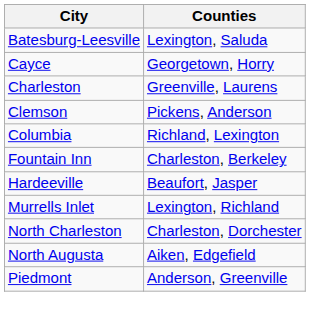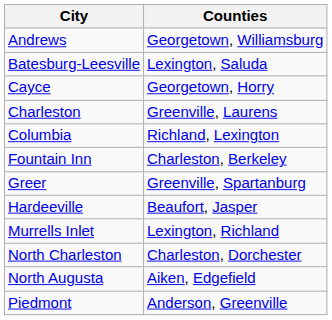 <table class="wikitable sortable">
 <tr>
 <th>City</th>
 <th>Counties</th>
+</tr>
+<tr --->
+<td><a href='#'>Andrews</a></td>
+<td><a href='#'>Georgetown</a>, <a href='#'>Williamsburg</a></td>
 </tr>
 <tr --->
 <td><a href='#'>Batesburg-Leesville</a></td>
 <td><a href='#'>Lexington</a>, <a href='#'>Saluda</a></td>
 </tr>
 <tr>
 <td><a href='#'>Cayce</a></td>
 <td><a href='#'>Georgetown</a>, <a href='#'>Horry</a></td>
 </tr>
 <tr --->
 <td><a href='#'>Charleston</a></td>
 <td><a href='#'>Greenville</a>, <a href='#'>Laurens</a></td>
 </tr>
-<tr>
-<td><a href='#'>Clemson</a></td>
-<td><a href='#'>Pickens</a>, <a href='#'>Anderson</a></td>
-</tr>
 <tr --->
 <td><a href='#'>Columbia</a></td>
 <td><a href='#'>Richland</a>, <a href='#'>Lexington</a></td>
 </tr>
 <tr --->
 <td><a href='#'>Fountain Inn</a></td>
 <td><a href='#'>Charleston</a>, <a href='#'>Berkeley</a></td>
+</tr>
+<tr --->
+<td><a href='#'>Greer</a></td>
+<td><a href='#'>Greenville</a>, <a href='#'>Spartanburg</a></td>
 </tr>
 <tr --->
 <td><a href='#'>Hardeeville</a></td>
 <td><a href='#'>Beaufort</a>, <a href='#'>Jasper</a></td>
 </tr>
 <tr --->
 <td><a href='#'>Murrells Inlet</a></td>
 <td><a href='#'>Lexington</a>, <a href='#'>Richland</a></td>
 </tr>
 <tr --->
 <td><a href='#'>North Charleston</a></td>
 <td><a href='#'>Charleston</a>, <a href='#'>Dorchester</a></td>
 </tr>
 <tr>
 <td><a href='#'>North Augusta</a></td>
 <td><a href='#'>Aiken</a>, <a href='#'>Edgefield</a></td>
 </tr>
 <tr>
 <td><a href='#'>Piedmont</a></td>
 <td><a href='#'>Anderson</a>, <a href='#'>Greenville</a></td>
 </tr>
 </table>
